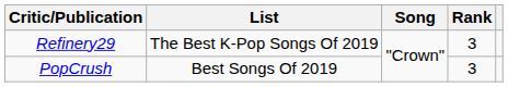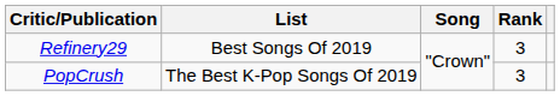 <table class="sortable wikitable">
 <tr>
 <th>Critic/Publication</th>
 <th>List</th>
 <th>Song</th>
 <th>Rank</th>
 <th class=unsortable></th>
 </tr>
 <tr>
 <td align="center"><em><a href='#'>Refinery29</a></em></td>
-<td align="center">The Best K-Pop Songs Of 2019</td>
+<td align="center">Best Songs Of 2019</td>
 <td align="center" rowspan="3">"Crown"</td>
 <td align="center">3</td>
 <td></td>
 </tr>
 <tr>
 <td align="center"><em><a href='#'>PopCrush</a></em></td>
-<td align="center">Best Songs Of 2019</td>
+<td align="center">The Best K-Pop Songs Of 2019</td>
 <td align="center">3</td>
 <td></td>
 </tr>
 </table>
